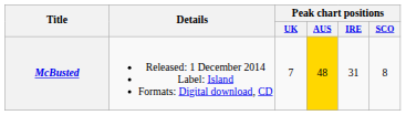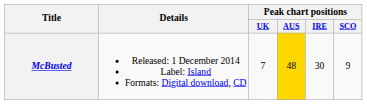 <table class="wikitable plainrowheaders" style="text-align:center;">
 <tr>
 <th scope="col" rowspan="2" style="width:150px;">Title</th>
 <th scope="col" rowspan="2">Details</th>
 <th scope="col" colspan="4">Peak chart positions</th>
 </tr>
 <tr>
 <th scope="col" style="width:3em;font-size:85%;"><a href='#'>UK</a><br></th>
 <th scope="col" style="width:3em;font-size:85%;"><a href='#'>AUS</a><br></th>
 <th scope="col" style="width:3em;font-size:85%;"><a href='#'>IRE</a><br></th>
 <th scope="col" style="width:3em;font-size:85%;"><a href='#'>SCO</a><br></th>
 </tr>
 <tr>
 <th scope="row"><em><a href='#'>McBusted</a></em></th>
 <td><br><ul><li>Released: 1 December 2014</li><li>Label: <a href='#'>Island</a></li><li>Formats: <a href='#'>Digital download</a>, <a href='#'>CD</a></li></ul></td>
 <td>7</td>
 <td style="background: gold;">48</td>
-<td>31</td>
-<td>8</td>
+<td>30</td>
+<td>9</td>
 </tr>
 </table>
